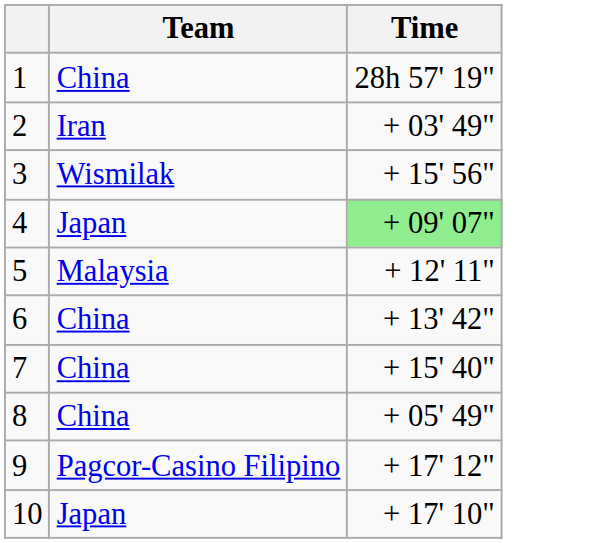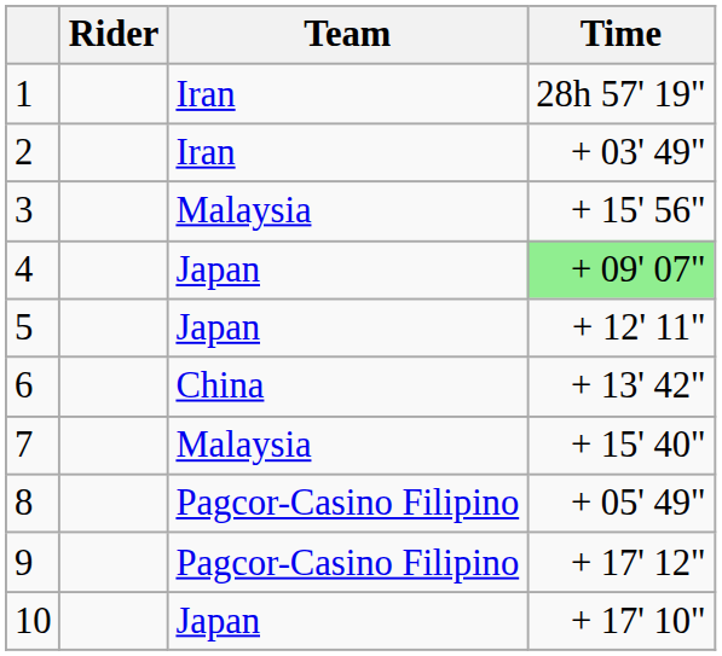 <table class=wikitable>
 <tr>
 <th></th>
+<th>Rider</th>
 <th>Team</th>
 <th>Time</th>
 </tr>
 <tr>
 <td>1</td>
-<td><a href='#'>China</a></td>
+<td></td>
+<td><a href='#'>Iran</a></td>
 <td align=right>28h 57' 19"</td>
 </tr>
 <tr>
 <td>2</td>
+<td></td>
 <td><a href='#'>Iran</a></td>
 <td align=right>+ 03' 49"</td>
 </tr>
 <tr>
 <td>3</td>
-<td><a href='#'>Wismilak</a></td>
+<td></td>
+<td><a href='#'>Malaysia</a></td>
 <td align=right>+ 15' 56"</td>
 </tr>
 <tr>
 <td>4</td>
+<td></td>
 <td><a href='#'>Japan</a></td>
 <td align=right style="background: lightgreen;">+ 09' 07"</td>
 </tr>
 <tr>
 <td>5</td>
-<td><a href='#'>Malaysia</a></td>
+<td></td>
+<td><a href='#'>Japan</a></td>
 <td align=right>+ 12' 11"</td>
 </tr>
 <tr>
 <td>6</td>
+<td></td>
 <td><a href='#'>China</a></td>
 <td align=right>+ 13' 42"</td>
 </tr>
 <tr>
 <td>7</td>
-<td><a href='#'>China</a></td>
+<td></td>
+<td><a href='#'>Malaysia</a></td>
 <td align=right>+ 15' 40"</td>
 </tr>
 <tr>
 <td>8</td>
-<td><a href='#'>China</a></td>
+<td></td>
+<td><a href='#'>Pagcor-Casino Filipino</a></td>
 <td align=right>+ 05' 49"</td>
 </tr>
 <tr>
 <td>9</td>
+<td></td>
 <td><a href='#'>Pagcor-Casino Filipino</a></td>
 <td align=right>+ 17' 12"</td>
 </tr>
 <tr>
 <td>10</td>
+<td></td>
 <td><a href='#'>Japan</a></td>
 <td align=right>+ 17' 10"</td>
 </tr>
 </table>
